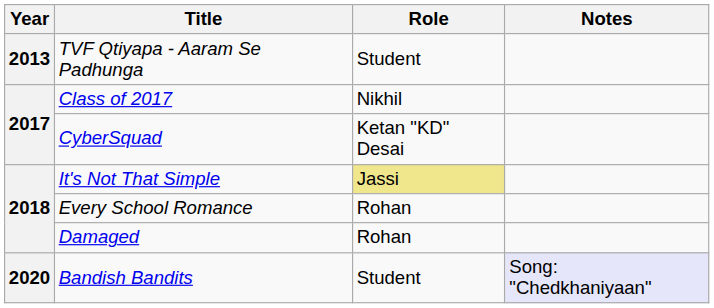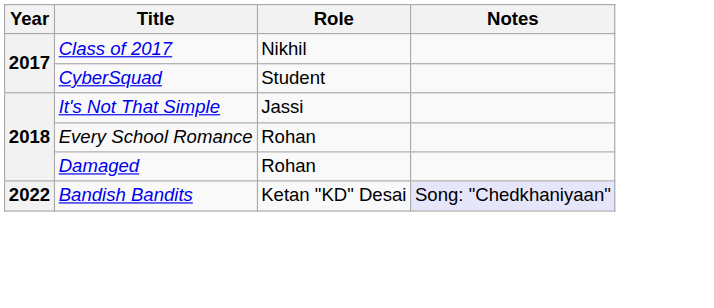 <table class="wikitable plainrowheaders sortable">
 <tr>
 <th scope="col">Year</th>
 <th scope="col">Title</th>
 <th scope="col">Role</th>
 <th>Notes</th>
-</tr>
-<tr>
-<th scope="row">2013</th>
-<td><em>TVF Qtiyapa - Aaram Se Padhunga</em></td>
-<td>Student</td>
-<td></td>
 </tr>
 <tr>
 <th scope="row" rowspan="2">2017</th>
 <td><em><a href='#'>Class of 2017</a></em></td>
 <td>Nikhil</td>
 <td></td>
 </tr>
 <tr>
 <td><em><a href='#'>CyberSquad</a></em></td>
-<td>Ketan "KD" Desai</td>
+<td>Student</td>
 <td></td>
 </tr>
 <tr>
 <th scope="row" rowspan="3">2018</th>
 <td><em><a href='#'>It's Not That Simple</a></em></td>
-<td style="background: khaki;">Jassi</td>
+<td>Jassi</td>
 <td></td>
 </tr>
 <tr>
 <td><em>Every School Romance</em></td>
 <td>Rohan</td>
 <td></td>
 </tr>
 <tr>
 <td><em><a href='#'>Damaged</a></em></td>
 <td>Rohan</td>
 <td></td>
 </tr>
 <tr>
-<th scope="row">2020</th>
+<th scope="row">2022</th>
 <td><em><a href='#'>Bandish Bandits</a></em></td>
-<td>Student</td>
+<td>Ketan "KD" Desai</td>
 <td style="background: lavender;">Song: "Chedkhaniyaan"</td>
 </tr>
 </table>
